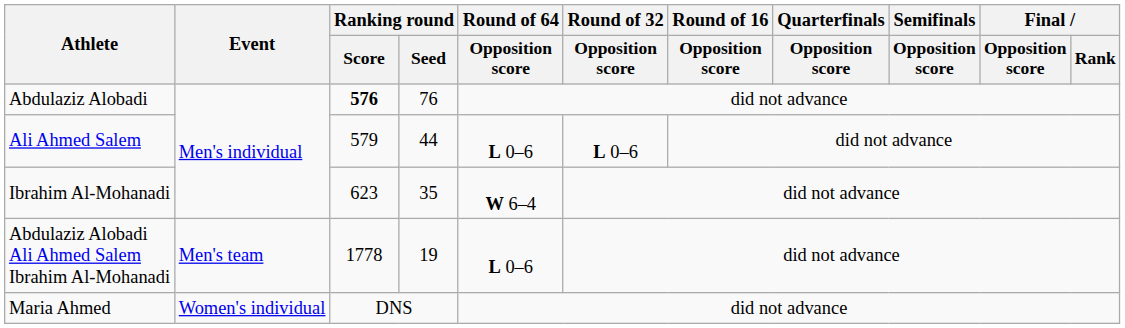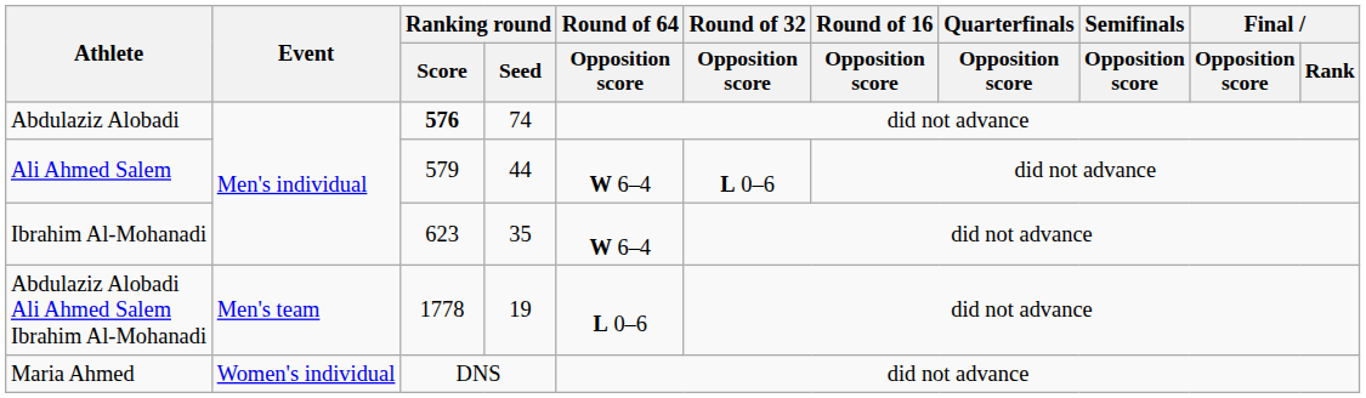 <table class="wikitable" style="font-size:90%; text-align:center;">
 <tr>
 <th rowspan="2">Athlete</th>
 <th rowspan="2">Event</th>
 <th colspan="2">Ranking round</th>
 <th>Round of 64</th>
 <th>Round of 32</th>
 <th>Round of 16</th>
 <th>Quarterfinals</th>
 <th>Semifinals</th>
 <th colspan=2>Final / </th>
 </tr>
 <tr style=font-size:95%>
 <th>Score</th>
 <th>Seed</th>
 <th>Opposition<br> score</th>
 <th>Opposition<br> score</th>
 <th>Opposition<br> score</th>
 <th>Opposition<br> score</th>
 <th>Opposition<br> score</th>
 <th>Opposition<br> score</th>
 <th>Rank</th>
 </tr>
 <tr>
 <td align=left>Abdulaziz Alobadi</td>
 <td align=left rowspan=3><a href='#'>Men's individual</a></td>
 <td><strong>576</strong></td>
-<td>76</td>
+<td>74</td>
 <td colspan=7>did not advance</td>
 </tr>
 <tr>
 <td align=left><a href='#'>Ali Ahmed Salem</a></td>
 <td>579</td>
 <td>44</td>
-<td><br><strong>L</strong> 0–6</td>
+<td><br><strong>W</strong> 6–4</td>
 <td><br><strong>L</strong> 0–6</td>
 <td colspan=5>did not advance</td>
 </tr>
 <tr>
 <td align=left>Ibrahim Al-Mohanadi</td>
 <td>623</td>
 <td>35</td>
 <td><br><strong>W</strong> 6–4</td>
 <td colspan=6>did not advance</td>
 </tr>
 <tr>
 <td align=left>Abdulaziz Alobadi<br><a href='#'>Ali Ahmed Salem</a><br>Ibrahim Al-Mohanadi</td>
 <td align=left><a href='#'>Men's team</a></td>
 <td>1778</td>
 <td>19</td>
 <td><br><strong>L</strong> 0–6</td>
 <td colspan=6>did not advance</td>
 </tr>
 <tr>
 <td align=left>Maria Ahmed</td>
 <td align=left rowspan=4><a href='#'>Women's individual</a></td>
 <td colspan=2>DNS</td>
 <td colspan=7>did not advance</td>
 </tr>
 </table>
